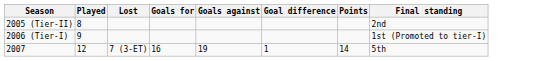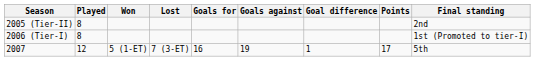 <table class="wikitable" align = "center">
 <tr>
 <th>Season</th>
 <th>Played</th>
+<th>Won</th>
 <th>Lost</th>
 <th>Goals for</th>
 <th>Goals against</th>
 <th>Goal difference</th>
 <th>Points</th>
 <th>Final standing</th>
 </tr>
 <tr>
 <td>2005 (Tier-II)</td>
 <td>8</td>
 <td></td>
 <td></td>
 <td></td>
 <td></td>
 <td></td>
+<td></td>
 <td>2nd</td>
 </tr>
 <tr>
 <td>2006 (Tier-I)</td>
-<td>9</td>
+<td>8</td>
+<td></td>
 <td></td>
 <td></td>
 <td></td>
 <td></td>
 <td></td>
 <td>1st (Promoted to tier-I)</td>
 </tr>
 <tr>
 <td>2007</td>
 <td>12</td>
+<td>5 (1-ET)</td>
 <td>7 (3-ET)</td>
 <td>16</td>
 <td>19</td>
 <td>1</td>
-<td>14</td>
+<td>17</td>
 <td>5th</td>
 </tr>
 </table>
